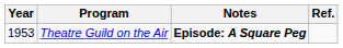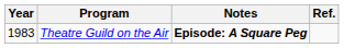 <table class="wikitable">
 <tr>
 <th>Year</th>
 <th>Program</th>
 <th>Notes</th>
 <th>Ref.</th>
 </tr>
 <tr>
-<td>1953</td>
+<td>1983</td>
 <td><em><a href='#'>Theatre Guild on the Air</a></em></td>
 <td><strong>Episode: <em>A Square Peg</em></strong></td>
 <td></td>
 </tr>
 </table>
